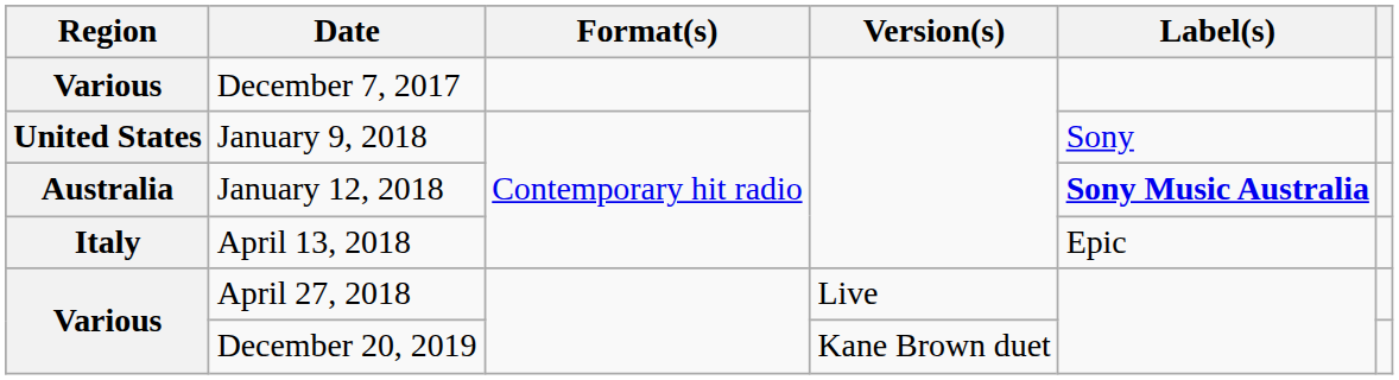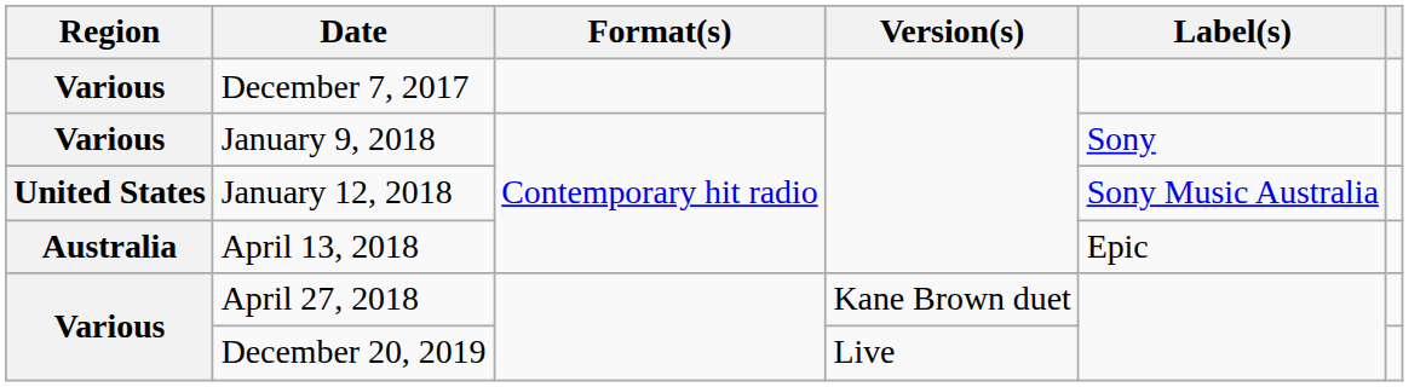 <table class="wikitable plainrowheaders">
 <tr>
 <th scope="col">Region</th>
 <th scope="col">Date</th>
 <th scope="col">Format(s)</th>
 <th scope="col">Version(s)</th>
 <th scope="col">Label(s)</th>
 <th scope="col"></th>
 </tr>
 <tr>
 <th scope="row">Various</th>
 <td>December 7, 2017</td>
 <td></td>
 <td rowspan="4"></td>
 <td></td>
 <td></td>
 </tr>
 <tr>
-<th scope="row">United States</th>
+<th scope="row">Various</th>
 <td>January 9, 2018</td>
 <td rowspan="3"><a href='#'>Contemporary hit radio</a></td>
 <td><a href='#'>Sony</a></td>
 <td></td>
 </tr>
 <tr>
-<th scope="row">Australia</th>
+<th scope="row">United States</th>
 <td>January 12, 2018</td>
-<td><strong><a href='#'>Sony Music Australia</a></strong></td>
+<td><a href='#'>Sony Music Australia</a></td>
 <td></td>
 </tr>
 <tr>
-<th scope="row">Italy</th>
+<th scope="row">Australia</th>
 <td>April 13, 2018</td>
 <td>Epic</td>
 <td></td>
 </tr>
 <tr>
 <th rowspan="2" scope="row">Various</th>
 <td>April 27, 2018</td>
 <td rowspan="2"></td>
-<td>Live</td>
+<td>Kane Brown duet</td>
 <td rowspan="2"></td>
 <td></td>
 </tr>
 <tr>
 <td>December 20, 2019</td>
-<td>Kane Brown duet</td>
+<td>Live</td>
 <td></td>
 </tr>
 </table>
